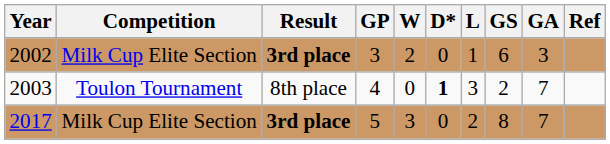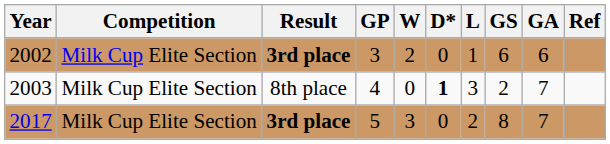 <table class="wikitable" style="text-align: center;">
 <tr>
 <th>Year</th>
 <th>Competition</th>
 <th>Result</th>
 <th>GP</th>
 <th>W</th>
 <th>D*</th>
 <th>L</th>
 <th>GS</th>
 <th>GA</th>
 <th>Ref</th>
 </tr>
 <tr bgcolor="#cc9966">
 <td> 2002</td>
 <td><a href='#'>Milk Cup</a> Elite Section</td>
 <td><strong>3rd place</strong></td>
 <td>3</td>
 <td>2</td>
 <td>0</td>
 <td>1</td>
 <td>6</td>
-<td>3</td>
+<td>6</td>
 <td></td>
 </tr>
 <tr>
 <td> 2003</td>
-<td><a href='#'>Toulon Tournament</a></td>
+<td>Milk Cup Elite Section</td>
 <td>8th place</td>
 <td>4</td>
 <td>0</td>
 <td><strong>1</strong></td>
 <td>3</td>
 <td>2</td>
 <td>7</td>
 <td></td>
 </tr>
 <tr bgcolor="#cc9966">
 <td> <a href='#'>2017</a></td>
 <td>Milk Cup Elite Section</td>
 <td><strong>3rd place</strong></td>
 <td>5</td>
 <td>3</td>
 <td>0</td>
 <td>2</td>
 <td>8</td>
 <td>7</td>
 <td></td>
 </tr>
 </table>
